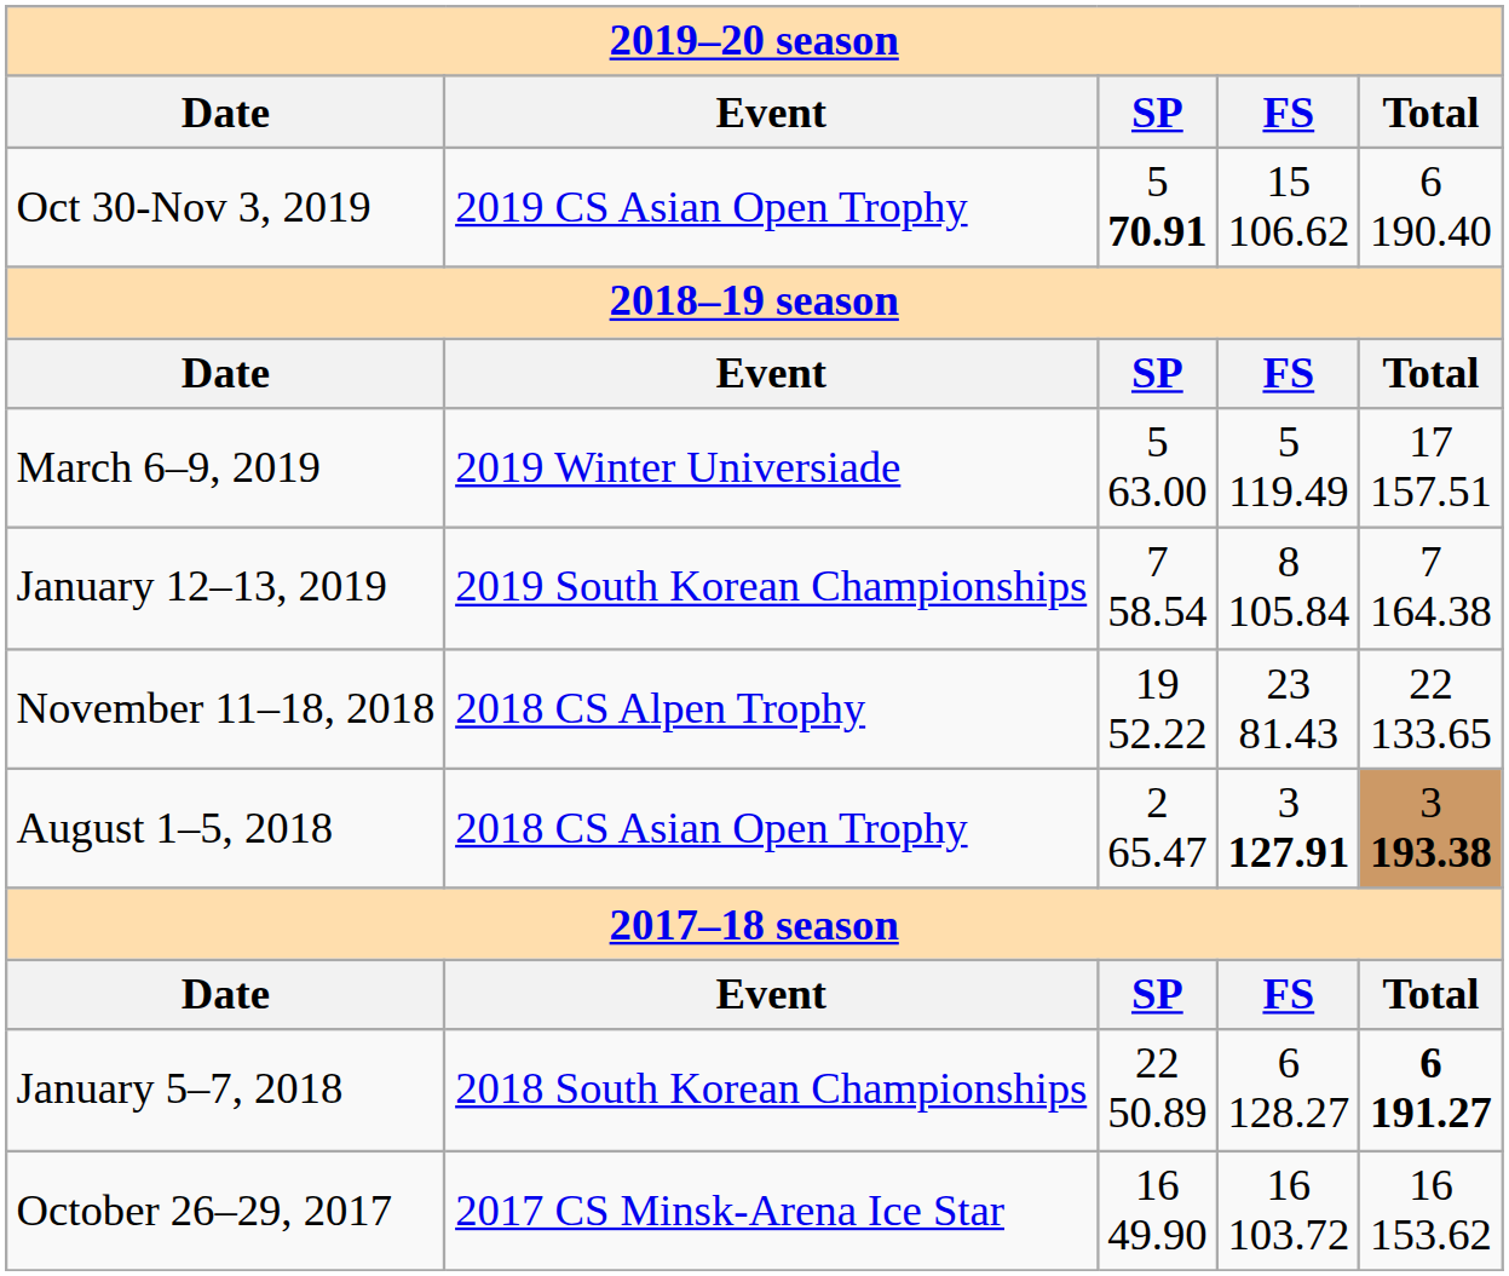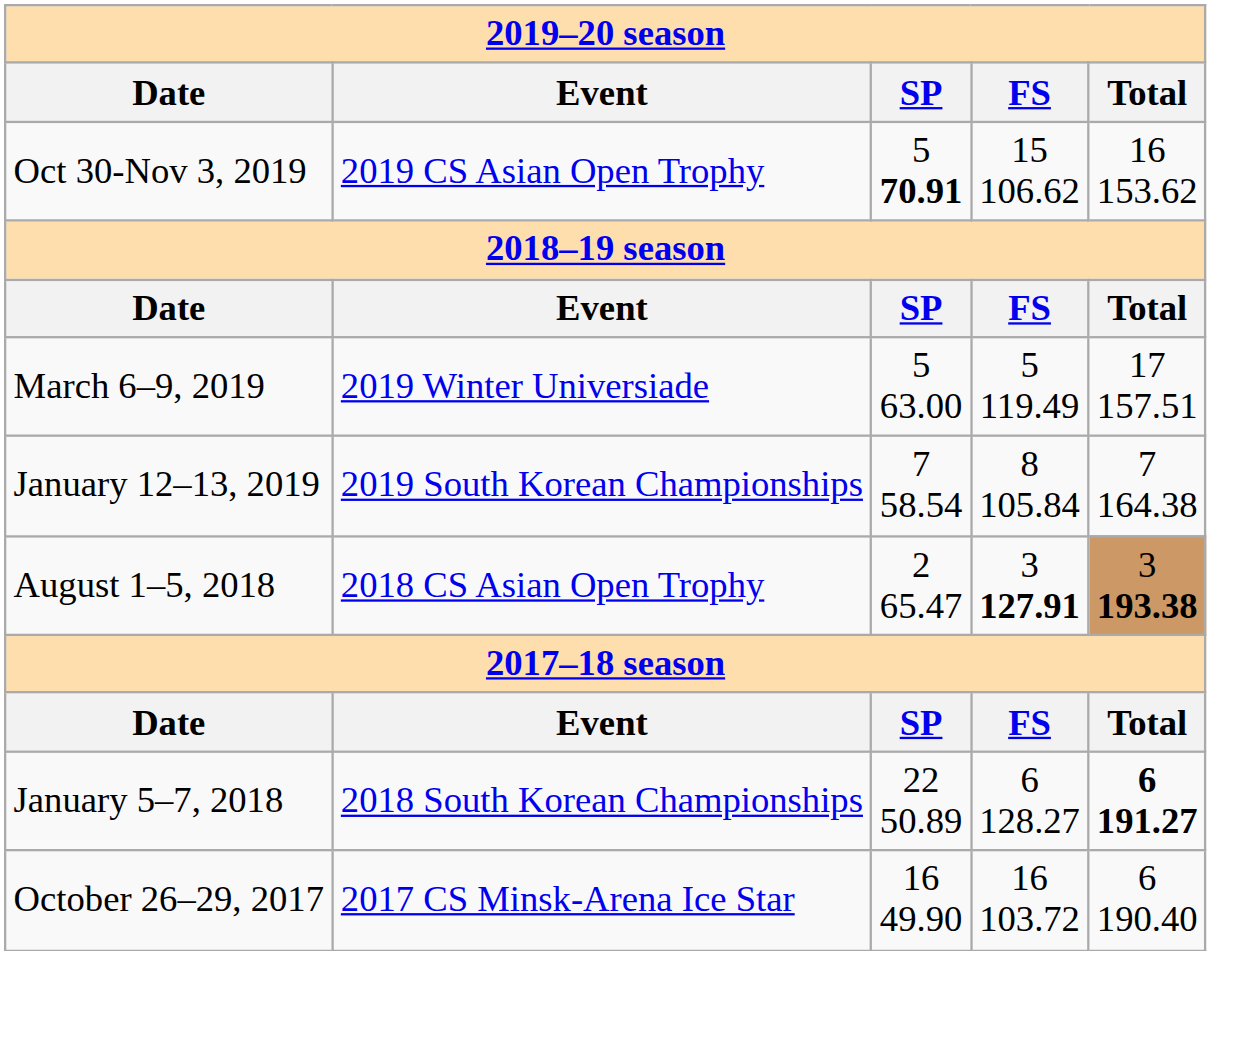 <table class="wikitable">
 <tr>
 <th colspan="5" style="background-color: #ffdead;" align="center"><a href='#'>2019–20 season</a></th>
 </tr>
 <tr>
 <th>Date</th>
 <th>Event</th>
 <th><a href='#'>SP</a></th>
 <th><a href='#'>FS</a></th>
 <th>Total</th>
 </tr>
 <tr>
 <td>Oct 30-Nov 3, 2019</td>
 <td><a href='#'>2019 CS Asian Open Trophy</a></td>
 <td align=center>5 <br> <strong>70.91</strong></td>
 <td align=center>15 <br> 106.62</td>
-<td align=center>6 <br> 190.40</td>
+<td align=center>16 <br> 153.62</td>
 </tr>
 <tr>
 <th style="background-color: #ffdead;" colspan=5 align=center><a href='#'>2018–19 season</a></th>
 </tr>
 <tr>
 <th>Date</th>
 <th>Event</th>
 <th><a href='#'>SP</a></th>
 <th><a href='#'>FS</a></th>
 <th>Total</th>
 </tr>
 <tr>
 <td>March 6–9, 2019</td>
 <td><a href='#'>2019 Winter Universiade</a></td>
 <td align=center>5 <br> 63.00</td>
 <td align=center>5 <br> 119.49</td>
 <td align=center>17 <br> 157.51</td>
 </tr>
 <tr>
 <td>January 12–13, 2019</td>
 <td><a href='#'>2019 South Korean Championships</a></td>
 <td align=center>7 <br> 58.54</td>
 <td align=center>8 <br> 105.84</td>
 <td align=center>7 <br> 164.38</td>
-</tr>
-<tr>
-<td>November 11–18, 2018</td>
-<td><a href='#'>2018 CS Alpen Trophy</a></td>
-<td align=center>19 <br> 52.22</td>
-<td align=center>23 <br> 81.43</td>
-<td align=center>22 <br> 133.65</td>
 </tr>
 <tr>
 <td>August 1–5, 2018</td>
 <td><a href='#'>2018 CS Asian Open Trophy</a></td>
 <td align=center>2 <br> 65.47</td>
 <td align=center>3 <br> <strong>127.91</strong></td>
 <td align=center bgcolor=cc9966>3 <br> <strong>193.38</strong></td>
 </tr>
 <tr>
 <th style="background-color: #ffdead;" colspan=5 align=center><a href='#'>2017–18 season</a></th>
 </tr>
 <tr>
 <th>Date</th>
 <th>Event</th>
 <th><a href='#'>SP</a></th>
 <th><a href='#'>FS</a></th>
 <th>Total</th>
 </tr>
 <tr>
 <td>January 5–7, 2018</td>
 <td><a href='#'>2018 South Korean Championships</a></td>
 <td align=center>22 <br> 50.89</td>
 <td align=center>6 <br> 128.27</td>
 <td align=center><strong>6 <br> 191.27</strong></td>
 </tr>
 <tr>
 <td>October 26–29, 2017</td>
 <td><a href='#'>2017 CS Minsk-Arena Ice Star</a></td>
 <td align=center>16 <br> 49.90</td>
 <td align=center>16 <br> 103.72</td>
-<td align=center>16 <br> 153.62</td>
+<td align=center>6 <br> 190.40</td>
 </tr>
 </table>
